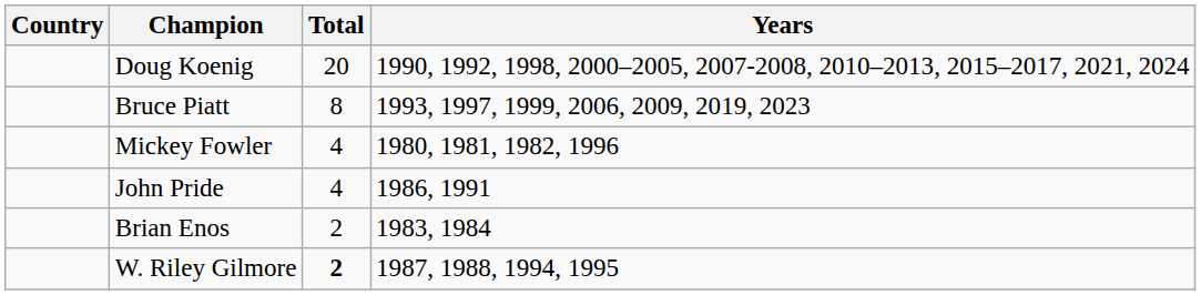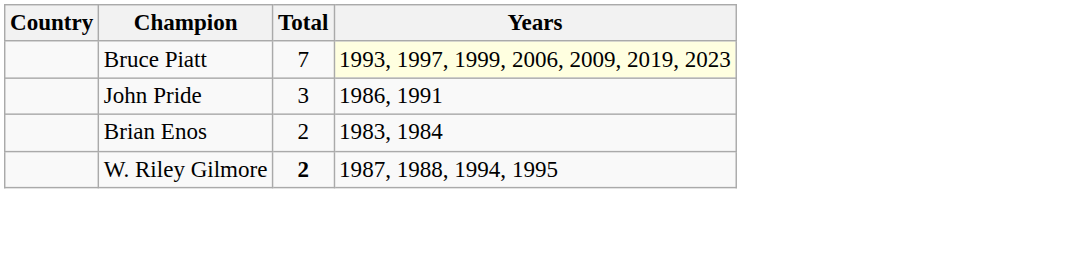 <table class="sortable wikitable">
 <tr>
 <th>Country</th>
 <th>Champion</th>
 <th>Total</th>
 <th>Years</th>
 </tr>
 <tr>
 <td style="text-align:center;"></td>
-<td>Doug Koenig</td>
-<td style="text-align:center;">20</td>
-<td>1990, 1992, 1998, 2000–2005, 2007-2008, 2010–2013, 2015–2017, 2021, 2024</td>
-</tr>
-<tr>
-<td style="text-align:center;"></td>
 <td>Bruce Piatt</td>
-<td style="text-align:center;">8</td>
-<td>1993, 1997, 1999, 2006, 2009, 2019, 2023</td>
-</tr>
-<tr>
-<td style="text-align:center;"></td>
-<td>Mickey Fowler</td>
-<td style="text-align:center;">4</td>
-<td>1980, 1981, 1982, 1996</td>
+<td style="text-align:center;">7</td>
+<td style="background: lightyellow;">1993, 1997, 1999, 2006, 2009, 2019, 2023</td>
 </tr>
 <tr>
 <td style="text-align:center;"></td>
 <td>John Pride</td>
-<td style="text-align:center;">4</td>
+<td style="text-align:center;">3</td>
 <td>1986, 1991</td>
 </tr>
 <tr>
 <td style="text-align:center;"></td>
 <td>Brian Enos</td>
 <td style="text-align:center;">2</td>
 <td>1983, 1984</td>
 </tr>
 <tr>
 <td style="text-align:center;"></td>
 <td>W. Riley Gilmore</td>
 <td style="text-align:center;"><strong>2</strong></td>
 <td>1987, 1988, 1994, 1995</td>
 </tr>
 </table>
